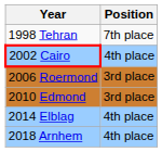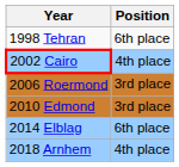 <table class="wikitable">
 <tr>
 <th>Year</th>
 <th>Position</th>
 </tr>
 <tr>
 <td>  1998  <a href='#'>Tehran</a></td>
-<td>7th place</td>
+<td>6th place</td>
 </tr>
 <tr bgcolor="9acdff">
 <td style="border: 3px solid red"> 2002 <a href='#'>Cairo</a></td>
 <td>4th place</td>
 </tr>
 <tr valign="top" bgcolor="#cd7f32">
 <td> 2006 <a href='#'>Roermond</a></td>
 <td>3rd place</td>
 </tr>
 <tr valign="top" bgcolor="#cd7f32">
 <td> 2010 <a href='#'>Edmond</a></td>
 <td>3rd place</td>
 </tr>
 <tr bgcolor="9acdff">
 <td> 2014 <a href='#'>Elblag</a></td>
-<td>4th place</td>
+<td>6th place</td>
 </tr>
 <tr bgcolor="9acdff">
 <td>  2018  <a href='#'>Arnhem</a></td>
 <td>4th place</td>
 </tr>
 </table>
